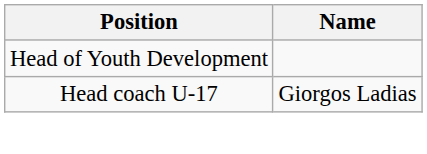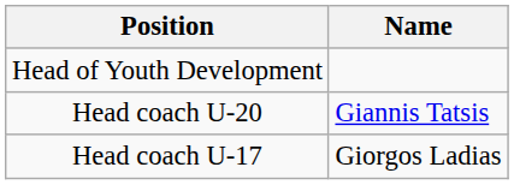 <table class="wikitable" style="text-align: center;">
 <tr>
 <th>Position</th>
 <th>Name</th>
 </tr>
 <tr>
 <td>Head of Youth Development</td>
 <td style="text-align:left;"></td>
 </tr>
 <tr>
+<td>Head coach U-20</td>
+<td style="text-align:left;"><a href='#'>Giannis Tatsis</a></td>
+</tr>
+<tr>
 <td>Head coach U-17</td>
 <td style="text-align:left;">Giorgos Ladias</td>
 </tr>
 </table>
